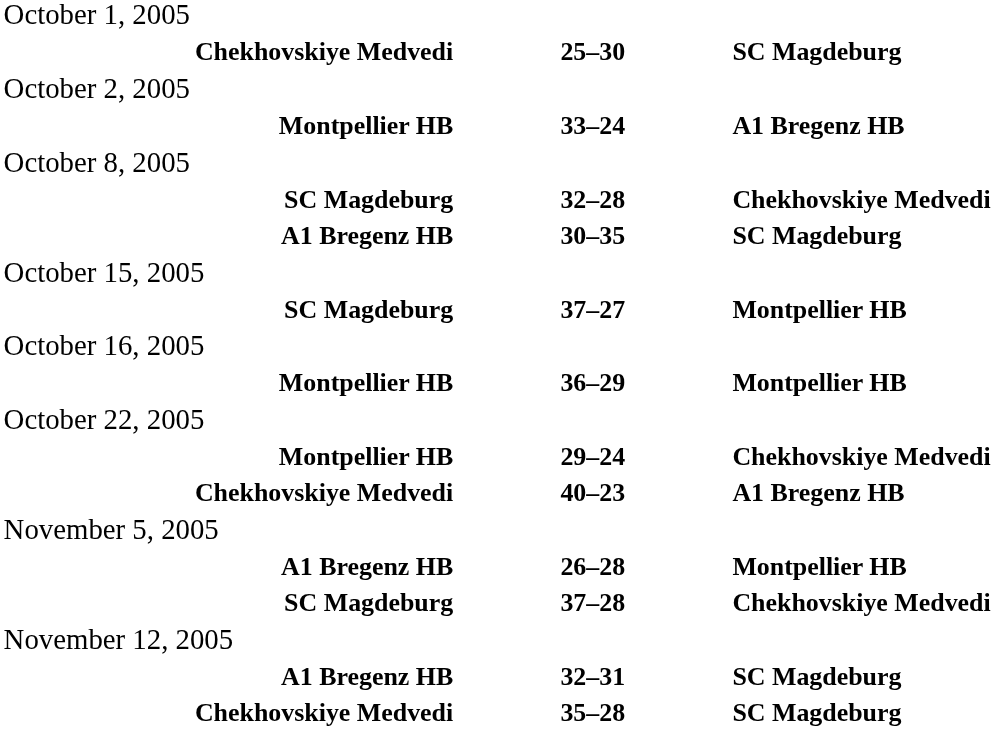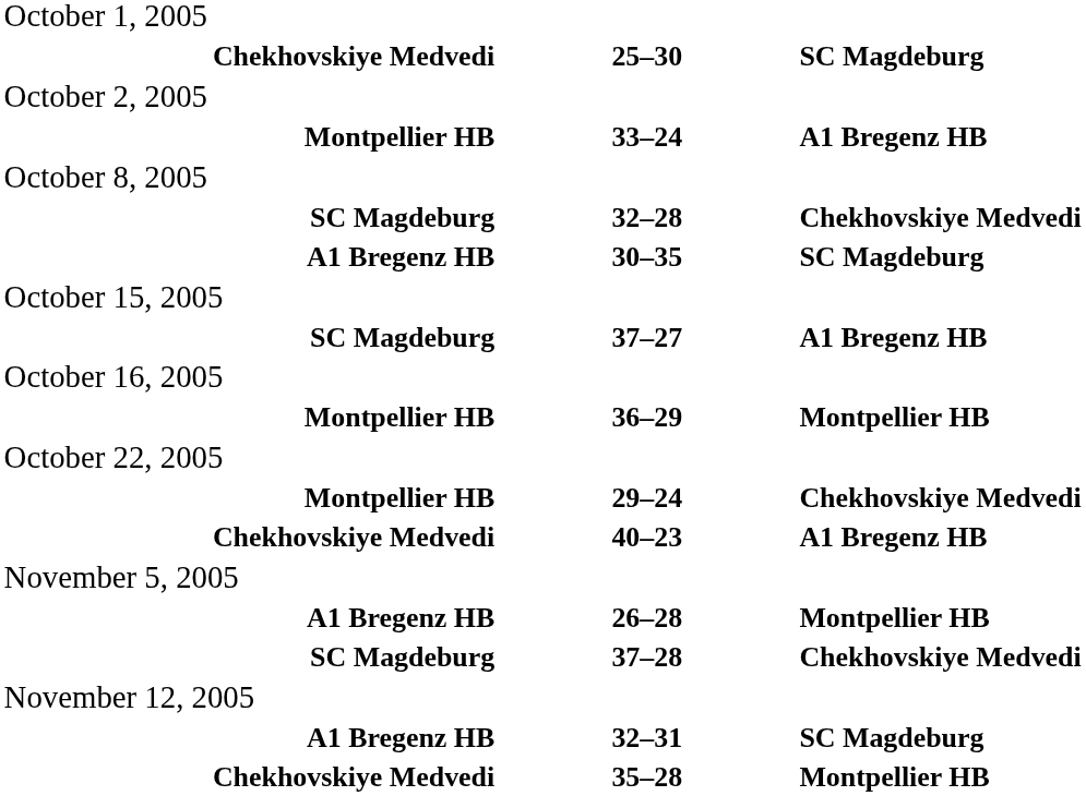 <table width=100% cellspacing=1>
 <tr>
 <th width=20%></th>
 <th width=12%></th>
 <th width=20%></th>
 <th></th>
 </tr>
 <tr>
 <td>October 1, 2005</td>
 </tr>
 <tr style=font-size:90%>
 <td align=right><strong>Chekhovskiye Medvedi</strong></td>
 <td align=center><strong>25–30</strong></td>
 <td><strong>SC Magdeburg</strong></td>
 </tr>
 <tr>
 <td>October 2, 2005</td>
 </tr>
 <tr style=font-size:90%>
 <td align=right><strong>Montpellier HB</strong></td>
 <td align=center><strong>33–24</strong></td>
 <td><strong>A1 Bregenz HB</strong></td>
 </tr>
 <tr>
 <td>October 8, 2005</td>
 </tr>
 <tr style=font-size:90%>
 <td align=right><strong>SC Magdeburg</strong></td>
 <td align=center><strong>32–28</strong></td>
 <td><strong>Chekhovskiye Medvedi</strong></td>
 </tr>
 <tr style=font-size:90%>
 <td align=right><strong>A1 Bregenz HB</strong></td>
 <td align=center><strong>30–35</strong></td>
 <td><strong>SC Magdeburg</strong></td>
 </tr>
 <tr>
 <td>October 15, 2005</td>
 </tr>
 <tr style=font-size:90%>
 <td align=right><strong>SC Magdeburg</strong></td>
 <td align=center><strong>37–27</strong></td>
-<td><strong>Montpellier HB</strong></td>
+<td><strong>A1 Bregenz HB</strong></td>
 </tr>
 <tr>
 <td>October 16, 2005</td>
 </tr>
 <tr style=font-size:90%>
 <td align=right><strong>Montpellier HB</strong></td>
 <td align=center><strong>36–29</strong></td>
 <td><strong>Montpellier HB</strong></td>
 </tr>
 <tr>
 <td>October 22, 2005</td>
 </tr>
 <tr style=font-size:90%>
 <td align=right><strong>Montpellier HB</strong></td>
 <td align=center><strong>29–24</strong></td>
 <td><strong>Chekhovskiye Medvedi</strong></td>
 </tr>
 <tr style=font-size:90%>
 <td align=right><strong>Chekhovskiye Medvedi</strong></td>
 <td align=center><strong>40–23</strong></td>
 <td><strong>A1 Bregenz HB</strong></td>
 </tr>
 <tr>
 <td>November 5, 2005</td>
 </tr>
 <tr style=font-size:90%>
 <td align=right><strong>A1 Bregenz HB</strong></td>
 <td align=center><strong>26–28</strong></td>
 <td><strong>Montpellier HB</strong></td>
 </tr>
 <tr style=font-size:90%>
 <td align=right><strong>SC Magdeburg</strong></td>
 <td align=center><strong>37–28</strong></td>
 <td><strong>Chekhovskiye Medvedi</strong></td>
 </tr>
 <tr>
 <td>November 12, 2005</td>
 </tr>
 <tr style=font-size:90%>
 <td align=right><strong>A1 Bregenz HB</strong></td>
 <td align=center><strong>32–31</strong></td>
 <td><strong>SC Magdeburg</strong></td>
 </tr>
 <tr style=font-size:90%>
 <td align=right><strong>Chekhovskiye Medvedi</strong></td>
 <td align=center><strong>35–28</strong></td>
-<td><strong>SC Magdeburg</strong></td>
+<td><strong>Montpellier HB</strong></td>
 </tr>
 </table>
